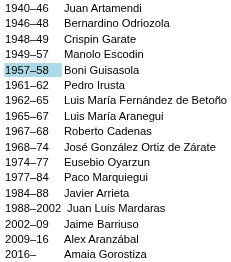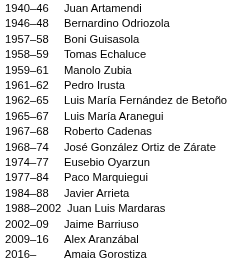 <table class= border="0">
 <tr>
 <td>1940–46</td>
 <td>Juan Artamendi</td>
 </tr>
 <tr>
 <td>1946–48</td>
 <td>Bernardino Odriozola</td>
 </tr>
 <tr>
-<td>1948–49</td>
-<td>Crispin Garate</td>
+<td>1957–58</td>
+<td>Boni Guisasola</td>
 </tr>
 <tr>
-<td>1949–57</td>
-<td>Manolo Escodin</td>
+<td>1958–59</td>
+<td>Tomas Echaluce</td>
 </tr>
 <tr>
-<td style="background: lightblue;">1957–58</td>
-<td>Boni Guisasola</td>
+<td>1959–61</td>
+<td>Manolo Zubia</td>
 </tr>
 <tr>
 <td>1961–62</td>
 <td>Pedro Irusta</td>
 </tr>
 <tr>
 <td>1962–65</td>
 <td>Luis María Fernández de Betoño</td>
 </tr>
 <tr>
 <td>1965–67</td>
 <td>Luis María Aranegui</td>
 </tr>
 <tr>
 <td>1967–68</td>
 <td>Roberto Cadenas</td>
 </tr>
 <tr>
 <td>1968–74</td>
 <td>José González Ortiz de Zárate</td>
 </tr>
 <tr>
 <td>1974–77</td>
 <td>Eusebio Oyarzun</td>
 </tr>
 <tr>
 <td>1977–84</td>
 <td>Paco Marquiegui</td>
 </tr>
 <tr>
 <td>1984–88</td>
 <td>Javier Arrieta</td>
 </tr>
 <tr>
 <td>1988–2002</td>
 <td> Juan Luis Mardaras</td>
 </tr>
 <tr>
 <td>2002–09</td>
 <td>Jaime Barriuso</td>
 </tr>
 <tr>
 <td>2009–16</td>
 <td>Alex Aranzábal</td>
 </tr>
 <tr>
 <td>2016–</td>
 <td>Amaia Gorostiza</td>
 </tr>
 </table>
